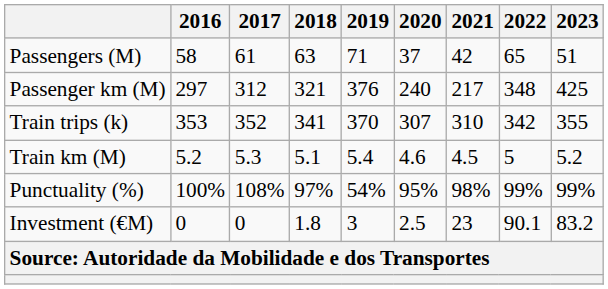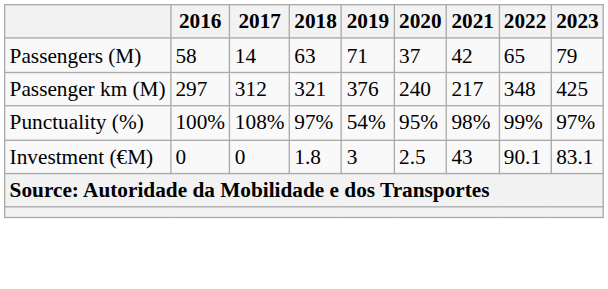 <table class="wikitable">
 <tr>
 <th></th>
 <th>2016</th>
 <th>2017</th>
 <th>2018</th>
 <th>2019</th>
 <th>2020</th>
 <th>2021</th>
 <th>2022</th>
 <th>2023</th>
 </tr>
 <tr>
 <td>Passengers (M)</td>
 <td>58</td>
-<td>61</td>
+<td>14</td>
 <td>63</td>
 <td>71</td>
 <td>37</td>
 <td>42</td>
 <td>65</td>
-<td>51</td>
+<td>79</td>
 </tr>
 <tr>
 <td>Passenger km (M)</td>
 <td>297</td>
 <td>312</td>
 <td>321</td>
 <td>376</td>
 <td>240</td>
 <td>217</td>
 <td>348</td>
 <td>425</td>
 </tr>
 <tr>
-<td>Train trips (k)</td>
-<td>353</td>
-<td>352</td>
-<td>341</td>
-<td>370</td>
-<td>307</td>
-<td>310</td>
-<td>342</td>
-<td>355</td>
-</tr>
-<tr>
-<td>Train km (M)</td>
-<td>5.2</td>
-<td>5.3</td>
-<td>5.1</td>
-<td>5.4</td>
-<td>4.6</td>
-<td>4.5</td>
-<td>5</td>
-<td>5.2</td>
-</tr>
-<tr>
 <td>Punctuality (%)</td>
 <td>100%</td>
 <td>108%</td>
 <td>97%</td>
 <td>54%</td>
 <td>95%</td>
 <td>98%</td>
 <td>99%</td>
-<td>99%</td>
+<td>97%</td>
 </tr>
 <tr>
 <td>Investment (€M)</td>
 <td>0</td>
 <td>0</td>
 <td>1.8</td>
 <td>3</td>
 <td>2.5</td>
-<td>23</td>
+<td>43</td>
 <td>90.1</td>
-<td>83.2</td>
+<td>83.1</td>
 </tr>
 <tr>
 <th colspan="9" style="text-align:left;">Source: Autoridade da Mobilidade e dos Transportes</th>
 </tr>
 <tr>
 <th colspan="9" style="text-align:left;"></th>
 </tr>
 </table>
